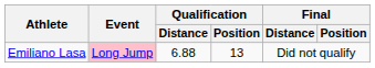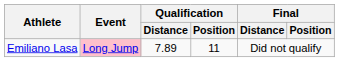 <table class="wikitable" style="font-size:90%">
 <tr>
 <th rowspan="2">Athlete</th>
 <th rowspan="2">Event</th>
 <th colspan="2">Qualification</th>
 <th colspan="2">Final</th>
 </tr>
 <tr style="font-size:95%">
 <th>Distance</th>
 <th>Position</th>
 <th>Distance</th>
 <th>Position</th>
 </tr>
 <tr align="center">
 <td align="center"><a href='#'>Emiliano Lasa</a></td>
 <td rowspan="1" align="center" style="background: pink;"><a href='#'>Long Jump</a></td>
-<td>6.88</td>
-<td>13</td>
+<td>7.89</td>
+<td>11</td>
 <td colspan="2">Did not qualify</td>
 </tr>
 </table>
